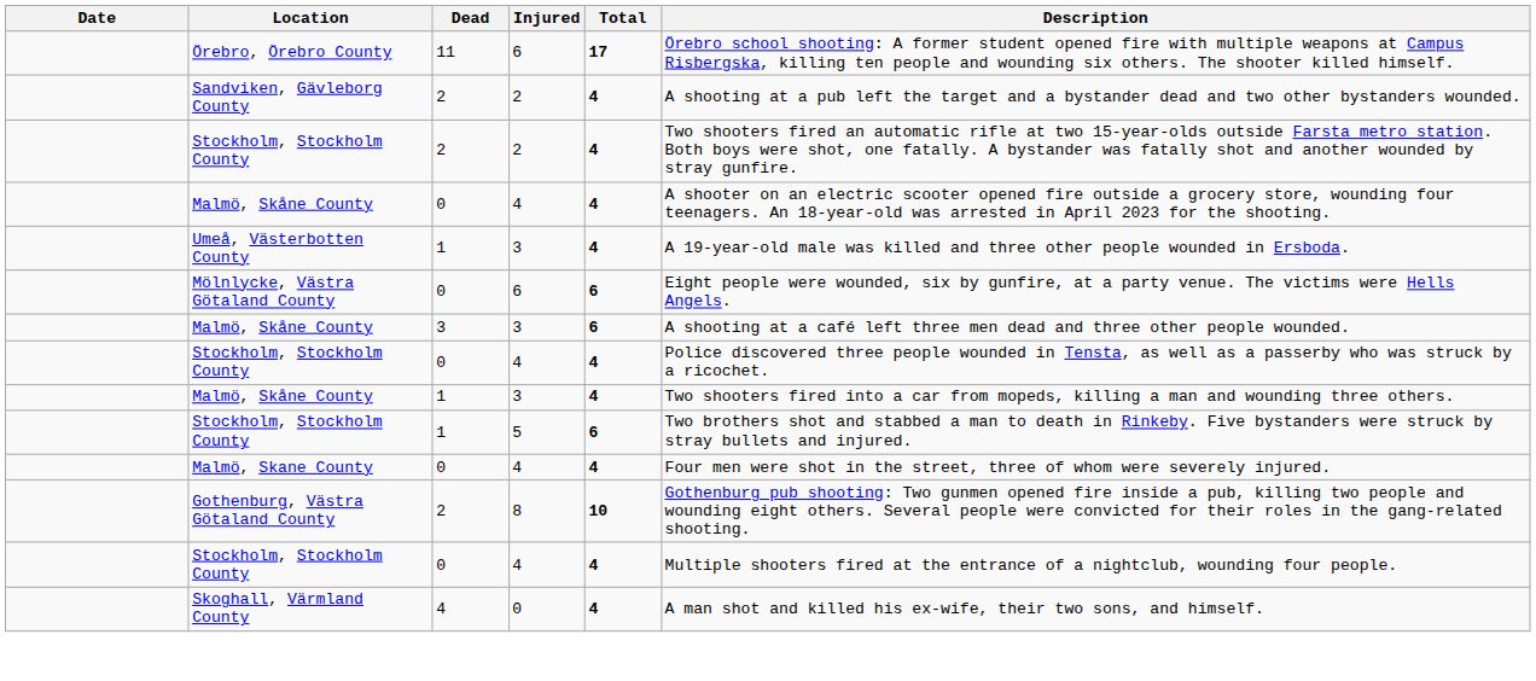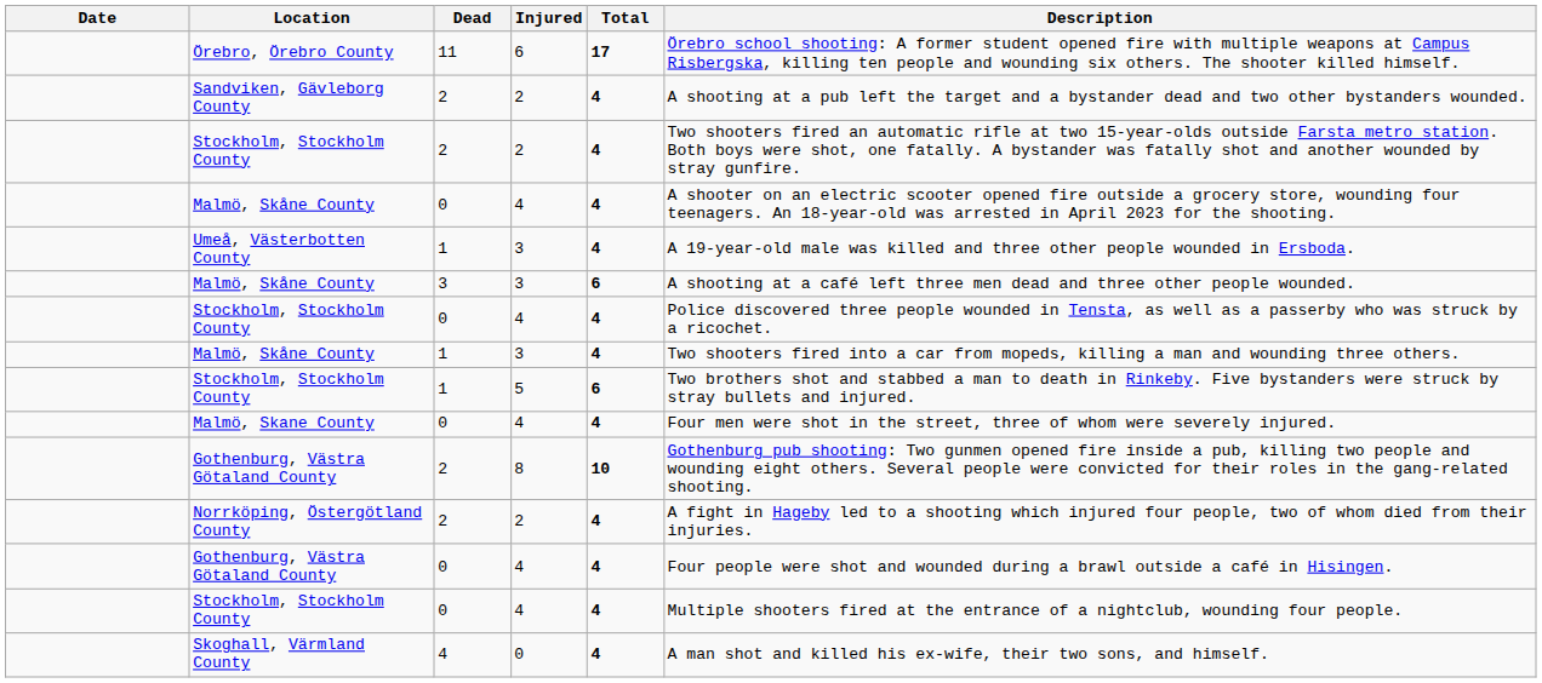 <table class="wikitable sortable mw-datatable">
 <tr>
 <th width=12%>Date</th>
 <th width=16%>Location</th>
 <th width=5%>Dead</th>
 <th width=5%>Injured</th>
 <th width=5%>Total</th>
 <th width=60%>Description</th>
 </tr>
 <tr>
 <td></td>
 <td><a href='#'>Örebro</a>, <a href='#'>Örebro County</a></td>
 <td>11</td>
 <td>6</td>
 <td><strong>17</strong></td>
 <td><a href='#'>Örebro school shooting</a>: A former student opened fire with multiple weapons at <a href='#'>Campus Risbergska</a>, killing ten people and wounding six others. The shooter killed himself.</td>
 </tr>
 <tr>
 <td></td>
 <td><a href='#'>Sandviken</a>, <a href='#'>Gävleborg County</a></td>
 <td>2</td>
 <td>2</td>
 <td><strong>4</strong></td>
 <td>A shooting at a pub left the target and a bystander dead and two other bystanders wounded.</td>
 </tr>
 <tr>
 <td></td>
 <td><a href='#'>Stockholm</a>, <a href='#'>Stockholm County</a></td>
 <td>2</td>
 <td>2</td>
 <td><strong>4</strong></td>
 <td>Two shooters fired an automatic rifle at two 15-year-olds outside <a href='#'>Farsta metro station</a>. Both boys were shot, one fatally. A bystander was fatally shot and another wounded by stray gunfire.</td>
 </tr>
 <tr>
 <td></td>
 <td><a href='#'>Malmö</a>, <a href='#'>Skåne County</a></td>
 <td>0</td>
 <td>4</td>
 <td><strong>4</strong></td>
 <td>A shooter on an electric scooter opened fire outside a grocery store, wounding four teenagers. An 18-year-old was arrested in April 2023 for the shooting.</td>
 </tr>
 <tr>
 <td></td>
 <td><a href='#'>Umeå</a>, <a href='#'>Västerbotten County</a></td>
 <td>1</td>
 <td>3</td>
 <td><strong>4</strong></td>
 <td>A 19-year-old male was killed and three other people wounded in <a href='#'>Ersboda</a>.</td>
 </tr>
 <tr>
 <td></td>
-<td><a href='#'>Mölnlycke</a>, <a href='#'>Västra Götaland County</a></td>
-<td>0</td>
-<td>6</td>
-<td><strong>6</strong></td>
-<td>Eight people were wounded, six by gunfire, at a party venue. The victims were <a href='#'>Hells Angels</a>.</td>
-</tr>
-<tr>
-<td></td>
 <td><a href='#'>Malmö</a>, <a href='#'>Skåne County</a></td>
 <td>3</td>
 <td>3</td>
 <td><strong>6</strong></td>
 <td>A shooting at a café left three men dead and three other people wounded.</td>
 </tr>
 <tr>
 <td></td>
 <td><a href='#'>Stockholm</a>, <a href='#'>Stockholm County</a></td>
 <td>0</td>
 <td>4</td>
 <td><strong>4</strong></td>
 <td>Police discovered three people wounded in <a href='#'>Tensta</a>, as well as a passerby who was struck by a ricochet.</td>
 </tr>
 <tr>
 <td></td>
 <td><a href='#'>Malmö</a>, <a href='#'>Skåne County</a></td>
 <td>1</td>
 <td>3</td>
 <td><strong>4</strong></td>
 <td>Two shooters fired into a car from mopeds, killing a man and wounding three others.</td>
 </tr>
 <tr>
 <td></td>
 <td><a href='#'>Stockholm</a>, <a href='#'>Stockholm County</a></td>
 <td>1</td>
 <td>5</td>
 <td><strong>6</strong></td>
 <td>Two brothers shot and stabbed a man to death in <a href='#'>Rinkeby</a>. Five bystanders were struck by stray bullets and injured.</td>
 </tr>
 <tr>
 <td></td>
 <td><a href='#'>Malmö</a>, <a href='#'>Skane County</a></td>
 <td>0</td>
 <td>4</td>
 <td><strong>4</strong></td>
 <td>Four men were shot in the street, three of whom were severely injured.</td>
 </tr>
 <tr>
 <td></td>
 <td><a href='#'>Gothenburg</a>, <a href='#'>Västra Götaland County</a></td>
 <td>2</td>
 <td>8</td>
 <td><strong>10</strong></td>
 <td><a href='#'>Gothenburg pub shooting</a>: Two gunmen opened fire inside a pub, killing two people and wounding eight others. Several people were convicted for their roles in the gang-related shooting.</td>
 </tr>
 <tr>
 <td></td>
+<td><a href='#'>Norrköping</a>, <a href='#'>Östergötland County</a></td>
+<td>2</td>
+<td>2</td>
+<td><strong>4</strong></td>
+<td>A fight in <a href='#'>Hageby</a> led to a shooting which injured four people, two of whom died from their injuries.</td>
+</tr>
+<tr>
+<td></td>
+<td><a href='#'>Gothenburg</a>, <a href='#'>Västra Götaland County</a></td>
+<td>0</td>
+<td>4</td>
+<td><strong>4</strong></td>
+<td>Four people were shot and wounded during a brawl outside a café in <a href='#'>Hisingen</a>.</td>
+</tr>
+<tr>
+<td></td>
 <td><a href='#'>Stockholm</a>, <a href='#'>Stockholm County</a></td>
 <td>0</td>
 <td>4</td>
 <td><strong>4</strong></td>
 <td>Multiple shooters fired at the entrance of a nightclub, wounding four people.</td>
 </tr>
 <tr>
 <td></td>
 <td><a href='#'>Skoghall</a>, <a href='#'>Värmland County</a></td>
 <td>4</td>
 <td>0</td>
 <td><strong>4</strong></td>
 <td>A man shot and killed his ex-wife, their two sons, and himself.</td>
 </tr>
 </table>
